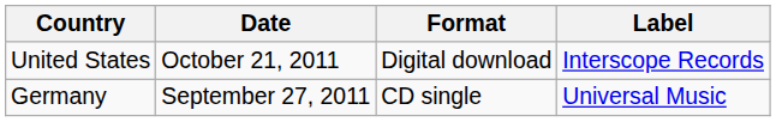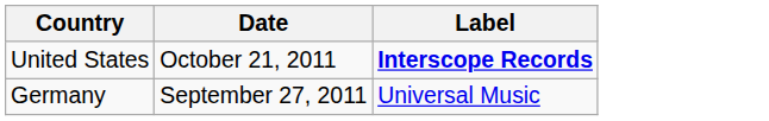 <table class="wikitable">
 <tr>
 <th>Country</th>
 <th>Date</th>
-<th>Format</th>
 <th>Label</th>
 </tr>
 <tr>
 <td>United States</td>
 <td>October 21, 2011</td>
-<td>Digital download</td>
-<td><a href='#'>Interscope Records</a></td>
+<td><strong><a href='#'>Interscope Records</a></strong></td>
 </tr>
 <tr>
 <td>Germany</td>
 <td>September 27, 2011</td>
-<td>CD single</td>
 <td><a href='#'>Universal Music</a></td>
 </tr>
 </table>
